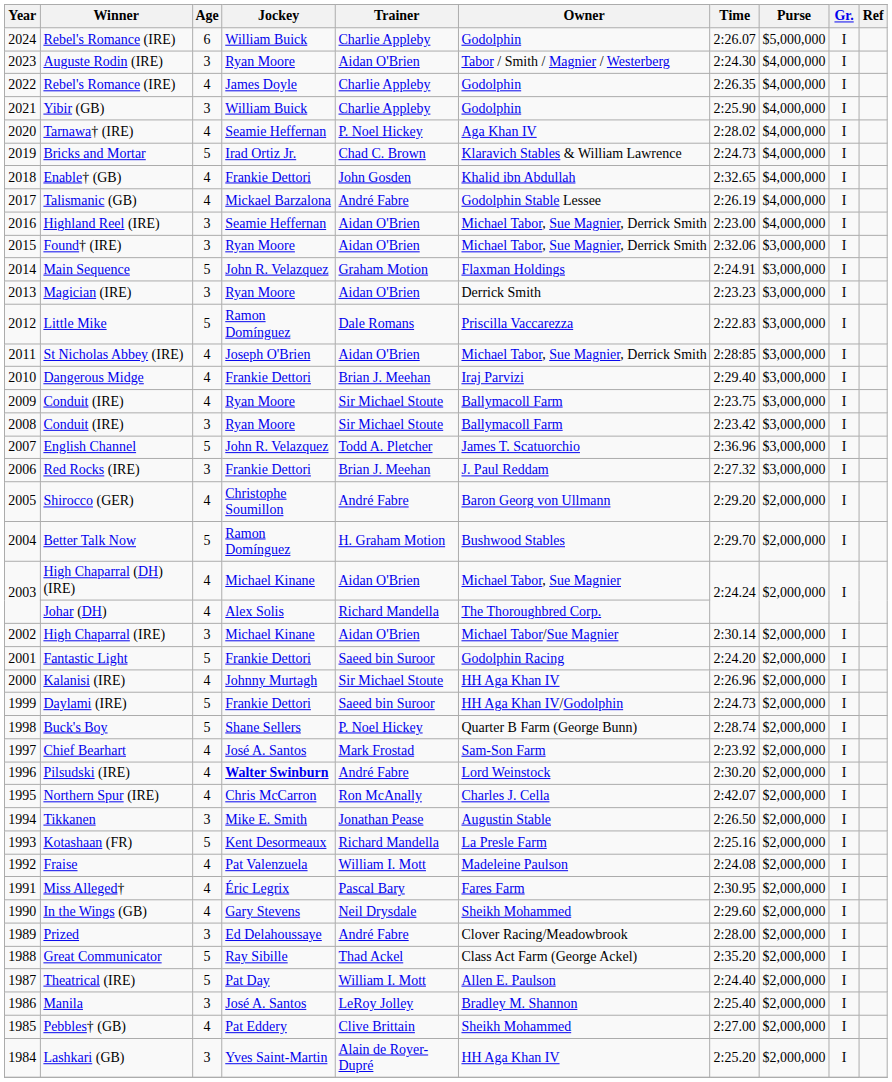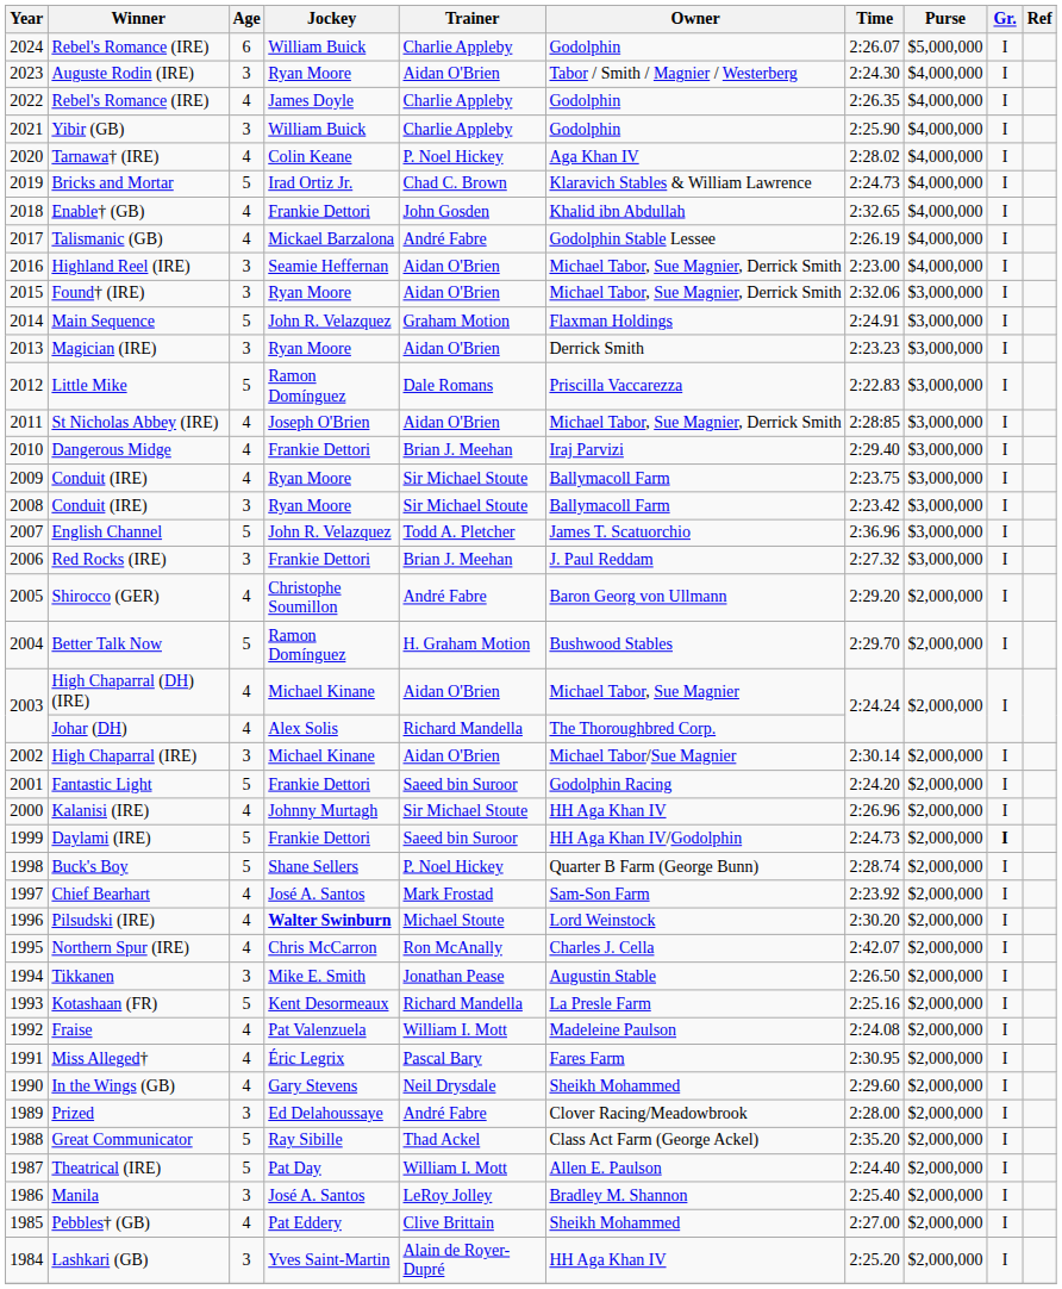 <table class="wikitable sortable" style="font-size:90%">
 <tr>
 <th style="width:30px">Year</th>
 <th style="width:150px">Winner</th>
 <th style="width:20px">Age</th>
 <th style="width:110px">Jockey</th>
 <th style="width:120px">Trainer</th>
 <th>Owner</th>
 <th style="width:25px">Time</th>
 <th style="width:25px">Purse</th>
 <th style="width:25px"><a href='#'>Gr.</a></th>
 <th style="width:20px">Ref</th>
 </tr>
 <tr>
 <td align=center>2024</td>
 <td><a href='#'>Rebel's Romance</a> (IRE)</td>
 <td align=center>6</td>
 <td><a href='#'>William Buick</a></td>
 <td><a href='#'>Charlie Appleby</a></td>
 <td><a href='#'>Godolphin</a></td>
 <td align=center>2:26.07</td>
 <td align=center>$5,000,000</td>
 <td align=center>I</td>
 <td align=center></td>
 </tr>
 <tr>
 <td align=center>2023</td>
 <td><a href='#'>Auguste Rodin</a> (IRE)</td>
 <td align=center>3</td>
 <td><a href='#'>Ryan Moore</a></td>
 <td><a href='#'>Aidan O'Brien</a></td>
 <td><a href='#'>Tabor</a> / Smith / <a href='#'>Magnier</a> / <a href='#'>Westerberg</a></td>
 <td align=center>2:24.30</td>
 <td align=center>$4,000,000</td>
 <td align=center>I</td>
 <td align=center></td>
 </tr>
 <tr>
 <td align=center>2022</td>
 <td><a href='#'>Rebel's Romance</a> (IRE)</td>
 <td align=center>4</td>
 <td><a href='#'>James Doyle</a></td>
 <td><a href='#'>Charlie Appleby</a></td>
 <td><a href='#'>Godolphin</a></td>
 <td align=center>2:26.35</td>
 <td align=center>$4,000,000</td>
 <td align=center>I</td>
 <td align=center></td>
 </tr>
 <tr>
 <td align=center>2021</td>
 <td><a href='#'>Yibir</a> (GB)</td>
 <td align=center>3</td>
 <td><a href='#'>William Buick</a></td>
 <td><a href='#'>Charlie Appleby</a></td>
 <td><a href='#'>Godolphin</a></td>
 <td align=center>2:25.90</td>
 <td align=center>$4,000,000</td>
 <td align=center>I</td>
 <td align=center></td>
 </tr>
 <tr>
 <td align=center>2020</td>
 <td><a href='#'>Tarnawa</a>† (IRE)</td>
 <td align=center>4</td>
-<td><a href='#'>Seamie Heffernan</a></td>
+<td><a href='#'>Colin Keane</a></td>
 <td><a href='#'>P. Noel Hickey</a></td>
 <td><a href='#'>Aga Khan IV</a></td>
 <td align=center>2:28.02</td>
 <td align=center>$4,000,000</td>
 <td align=center>I</td>
 <td align=center></td>
 </tr>
 <tr>
 <td align=center>2019</td>
 <td><a href='#'>Bricks and Mortar</a></td>
 <td align=center>5</td>
 <td><a href='#'>Irad Ortiz Jr.</a></td>
 <td><a href='#'>Chad C. Brown</a></td>
 <td><a href='#'>Klaravich Stables</a> & William Lawrence</td>
 <td align=center>2:24.73</td>
 <td align=center>$4,000,000</td>
 <td align=center>I</td>
 <td align=center></td>
 </tr>
 <tr>
 <td align=center>2018</td>
 <td><a href='#'>Enable</a>† (GB)</td>
 <td align=center>4</td>
 <td><a href='#'>Frankie Dettori</a></td>
 <td><a href='#'>John Gosden</a></td>
 <td><a href='#'>Khalid ibn Abdullah</a></td>
 <td align=center>2:32.65</td>
 <td align=center>$4,000,000</td>
 <td align=center>I</td>
 <td align=center></td>
 </tr>
 <tr>
 <td align=center>2017</td>
 <td><a href='#'>Talismanic</a> (GB)</td>
 <td align=center>4</td>
 <td><a href='#'>Mickael Barzalona</a></td>
 <td><a href='#'>André Fabre</a></td>
 <td><a href='#'>Godolphin Stable</a> Lessee</td>
 <td align=center>2:26.19</td>
 <td align=center>$4,000,000</td>
 <td align=center>I</td>
 <td align=center></td>
 </tr>
 <tr>
 <td align=center>2016</td>
 <td><a href='#'>Highland Reel</a> (IRE)</td>
 <td align=center>3</td>
 <td><a href='#'>Seamie Heffernan</a></td>
 <td><a href='#'>Aidan O'Brien</a></td>
 <td><a href='#'>Michael Tabor</a>, <a href='#'>Sue Magnier</a>, Derrick Smith</td>
 <td align=center>2:23.00</td>
 <td align=center>$4,000,000</td>
 <td align=center>I</td>
 <td align=center></td>
 </tr>
 <tr>
 <td align=center>2015</td>
 <td><a href='#'>Found</a>† (IRE)</td>
 <td align=center>3</td>
 <td><a href='#'>Ryan Moore</a></td>
 <td><a href='#'>Aidan O'Brien</a></td>
 <td><a href='#'>Michael Tabor</a>, <a href='#'>Sue Magnier</a>, Derrick Smith</td>
 <td align=center>2:32.06</td>
 <td align=center>$3,000,000</td>
 <td align=center>I</td>
 <td align=center></td>
 </tr>
 <tr>
 <td align=center>2014</td>
 <td><a href='#'>Main Sequence</a></td>
 <td align=center>5</td>
 <td><a href='#'>John R. Velazquez</a></td>
 <td><a href='#'>Graham Motion</a></td>
 <td><a href='#'>Flaxman Holdings</a></td>
 <td align=center>2:24.91</td>
 <td align=center>$3,000,000</td>
 <td align=center>I</td>
 <td align=center></td>
 </tr>
 <tr>
 <td align=center>2013</td>
 <td><a href='#'>Magician</a> (IRE)</td>
 <td align=center>3</td>
 <td><a href='#'>Ryan Moore</a></td>
 <td><a href='#'>Aidan O'Brien</a></td>
 <td>Derrick Smith</td>
 <td align=center>2:23.23</td>
 <td align=center>$3,000,000</td>
 <td align=center>I</td>
 <td align=center></td>
 </tr>
 <tr>
 <td align=center>2012</td>
 <td><a href='#'>Little Mike</a></td>
 <td align=center>5</td>
 <td><a href='#'>Ramon Domínguez</a></td>
 <td><a href='#'>Dale Romans</a></td>
 <td><a href='#'>Priscilla Vaccarezza</a></td>
 <td align=center>2:22.83</td>
 <td align=center>$3,000,000</td>
 <td align=center>I</td>
 <td align=center></td>
 </tr>
 <tr>
 <td align=center>2011</td>
 <td><a href='#'>St Nicholas Abbey</a> (IRE)</td>
 <td align=center>4</td>
 <td><a href='#'>Joseph O'Brien</a></td>
 <td><a href='#'>Aidan O'Brien</a></td>
 <td><a href='#'>Michael Tabor</a>, <a href='#'>Sue Magnier</a>, Derrick Smith</td>
 <td align=center>2:28:85</td>
 <td align=center>$3,000,000</td>
 <td align=center>I</td>
 <td align=center></td>
 </tr>
 <tr>
 <td align=center>2010</td>
 <td><a href='#'>Dangerous Midge</a></td>
 <td align=center>4</td>
 <td><a href='#'>Frankie Dettori</a></td>
 <td><a href='#'>Brian J. Meehan</a></td>
 <td><a href='#'>Iraj Parvizi</a></td>
 <td align=center>2:29.40</td>
 <td align=center>$3,000,000</td>
 <td align=center>I</td>
 <td align=center></td>
 </tr>
 <tr>
 <td align=center>2009</td>
 <td><a href='#'>Conduit</a> (IRE)</td>
 <td align=center>4</td>
 <td><a href='#'>Ryan Moore</a></td>
 <td><a href='#'>Sir Michael Stoute</a></td>
 <td><a href='#'>Ballymacoll Farm</a></td>
 <td align=center>2:23.75</td>
 <td align=center>$3,000,000</td>
 <td align=center>I</td>
 <td align=center></td>
 </tr>
 <tr>
 <td align=center>2008</td>
 <td><a href='#'>Conduit</a> (IRE)</td>
 <td align=center>3</td>
 <td><a href='#'>Ryan Moore</a></td>
 <td><a href='#'>Sir Michael Stoute</a></td>
 <td><a href='#'>Ballymacoll Farm</a></td>
 <td align=center>2:23.42</td>
 <td align=center>$3,000,000</td>
 <td align=center>I</td>
 <td align=center></td>
 </tr>
 <tr>
 <td align=center>2007</td>
 <td><a href='#'>English Channel</a></td>
 <td align=center>5</td>
 <td><a href='#'>John R. Velazquez</a></td>
 <td><a href='#'>Todd A. Pletcher</a></td>
 <td><a href='#'>James T. Scatuorchio</a></td>
 <td align=center>2:36.96</td>
 <td align=center>$3,000,000</td>
 <td align=center>I</td>
 <td align=center></td>
 </tr>
 <tr>
 <td align=center>2006</td>
 <td><a href='#'>Red Rocks</a> (IRE)</td>
 <td align=center>3</td>
 <td><a href='#'>Frankie Dettori</a></td>
 <td><a href='#'>Brian J. Meehan</a></td>
 <td><a href='#'>J. Paul Reddam</a></td>
 <td align=center>2:27.32</td>
 <td align=center>$3,000,000</td>
 <td align=center>I</td>
 <td align=center></td>
 </tr>
 <tr>
 <td align=center>2005</td>
 <td><a href='#'>Shirocco</a> (GER)</td>
 <td align=center>4</td>
 <td><a href='#'>Christophe Soumillon</a></td>
 <td><a href='#'>André Fabre</a></td>
 <td><a href='#'>Baron Georg von Ullmann</a></td>
 <td align=center>2:29.20</td>
 <td align=center>$2,000,000</td>
 <td align=center>I</td>
 <td align=center></td>
 </tr>
 <tr>
 <td align=center>2004</td>
 <td><a href='#'>Better Talk Now</a></td>
 <td align=center>5</td>
 <td><a href='#'>Ramon Domínguez</a></td>
 <td><a href='#'>H. Graham Motion</a></td>
 <td><a href='#'>Bushwood Stables</a></td>
 <td align=center>2:29.70</td>
 <td align=center>$2,000,000</td>
 <td align=center>I</td>
 <td align=center></td>
 </tr>
 <tr>
 <td rowspan="2" align=center>2003</td>
 <td><a href='#'>High Chaparral</a> (<a href='#'>DH</a>) (IRE)</td>
 <td align=center>4</td>
 <td><a href='#'>Michael Kinane</a></td>
 <td><a href='#'>Aidan O'Brien</a></td>
 <td><a href='#'>Michael Tabor</a>, <a href='#'>Sue Magnier</a></td>
 <td rowspan="2" align=center>2:24.24</td>
 <td rowspan="2" align=center>$2,000,000</td>
 <td rowspan="2" align=center>I</td>
 <td rowspan="2" align=center></td>
 </tr>
 <tr>
 <td><a href='#'>Johar</a> (<a href='#'>DH</a>)</td>
 <td align=center>4</td>
 <td><a href='#'>Alex Solis</a></td>
 <td><a href='#'>Richard Mandella</a></td>
 <td><a href='#'>The Thoroughbred Corp.</a></td>
 </tr>
 <tr>
 <td align=center>2002</td>
 <td><a href='#'>High Chaparral</a> (IRE)</td>
 <td align=center>3</td>
 <td><a href='#'>Michael Kinane</a></td>
 <td><a href='#'>Aidan O'Brien</a></td>
 <td><a href='#'>Michael Tabor</a>/<a href='#'>Sue Magnier</a></td>
 <td align=center>2:30.14</td>
 <td align=center>$2,000,000</td>
 <td align=center>I</td>
 <td align=center></td>
 </tr>
 <tr>
 <td align=center>2001</td>
 <td><a href='#'>Fantastic Light</a></td>
 <td align=center>5</td>
 <td><a href='#'>Frankie Dettori</a></td>
 <td><a href='#'>Saeed bin Suroor</a></td>
 <td><a href='#'>Godolphin Racing</a></td>
 <td align=center>2:24.20</td>
 <td align=center>$2,000,000</td>
 <td align=center>I</td>
 <td align=center></td>
 </tr>
 <tr>
 <td align=center>2000</td>
 <td><a href='#'>Kalanisi</a> (IRE)</td>
 <td align=center>4</td>
 <td><a href='#'>Johnny Murtagh</a></td>
 <td><a href='#'>Sir Michael Stoute</a></td>
 <td><a href='#'>HH Aga Khan IV</a></td>
 <td align=center>2:26.96</td>
 <td align=center>$2,000,000</td>
 <td align=center>I</td>
 <td align=center></td>
 </tr>
 <tr>
 <td align=center>1999</td>
 <td><a href='#'>Daylami</a> (IRE)</td>
 <td align=center>5</td>
 <td><a href='#'>Frankie Dettori</a></td>
 <td><a href='#'>Saeed bin Suroor</a></td>
 <td><a href='#'>HH Aga Khan IV</a>/<a href='#'>Godolphin</a></td>
 <td align=center>2:24.73</td>
 <td align=center>$2,000,000</td>
-<td align=center>I</td>
+<td align=center><strong>I</strong></td>
 <td align=center></td>
 </tr>
 <tr>
 <td align=center>1998</td>
 <td><a href='#'>Buck's Boy</a></td>
 <td align=center>5</td>
 <td><a href='#'>Shane Sellers</a></td>
 <td><a href='#'>P. Noel Hickey</a></td>
 <td>Quarter B Farm (George Bunn)</td>
 <td align=center>2:28.74</td>
 <td align=center>$2,000,000</td>
 <td align=center>I</td>
 <td align=center></td>
 </tr>
 <tr>
 <td align=center>1997</td>
 <td><a href='#'>Chief Bearhart</a></td>
 <td align=center>4</td>
 <td><a href='#'>José A. Santos</a></td>
 <td><a href='#'>Mark Frostad</a></td>
 <td><a href='#'>Sam-Son Farm</a></td>
 <td align=center>2:23.92</td>
 <td align=center>$2,000,000</td>
 <td align=center>I</td>
 <td align=center></td>
 </tr>
 <tr>
 <td align=center>1996</td>
 <td><a href='#'>Pilsudski</a> (IRE)</td>
 <td align=center>4</td>
 <td><strong><a href='#'>Walter Swinburn</a></strong></td>
-<td><a href='#'>André Fabre</a></td>
+<td><a href='#'>Michael Stoute</a></td>
 <td><a href='#'>Lord Weinstock</a></td>
 <td align=center>2:30.20</td>
 <td align=center>$2,000,000</td>
 <td align=center>I</td>
 <td align=center></td>
 </tr>
 <tr>
 <td align=center>1995</td>
 <td><a href='#'>Northern Spur</a> (IRE)</td>
 <td align=center>4</td>
 <td><a href='#'>Chris McCarron</a></td>
 <td><a href='#'>Ron McAnally</a></td>
 <td><a href='#'>Charles J. Cella</a></td>
 <td align=center>2:42.07</td>
 <td align=center>$2,000,000</td>
 <td align=center>I</td>
 <td align=center></td>
 </tr>
 <tr>
 <td align=center>1994</td>
 <td><a href='#'>Tikkanen</a></td>
 <td align=center>3</td>
 <td><a href='#'>Mike E. Smith</a></td>
 <td><a href='#'>Jonathan Pease</a></td>
 <td><a href='#'>Augustin Stable</a></td>
 <td align=center>2:26.50</td>
 <td align=center>$2,000,000</td>
 <td align=center>I</td>
 <td align=center></td>
 </tr>
 <tr>
 <td align=center>1993</td>
 <td><a href='#'>Kotashaan</a> (FR)</td>
 <td align=center>5</td>
 <td><a href='#'>Kent Desormeaux</a></td>
 <td><a href='#'>Richard Mandella</a></td>
 <td><a href='#'>La Presle Farm</a></td>
 <td align=center>2:25.16</td>
 <td align=center>$2,000,000</td>
 <td align=center>I</td>
 <td align=center></td>
 </tr>
 <tr>
 <td align=center>1992</td>
 <td><a href='#'>Fraise</a></td>
 <td align=center>4</td>
 <td><a href='#'>Pat Valenzuela</a></td>
 <td><a href='#'>William I. Mott</a></td>
 <td><a href='#'>Madeleine Paulson</a></td>
 <td align=center>2:24.08</td>
 <td align=center>$2,000,000</td>
 <td align=center>I</td>
 <td align=center></td>
 </tr>
 <tr>
 <td align=center>1991</td>
 <td><a href='#'>Miss Alleged</a>†</td>
 <td align=center>4</td>
 <td><a href='#'>Éric Legrix</a></td>
 <td><a href='#'>Pascal Bary</a></td>
 <td><a href='#'>Fares Farm</a></td>
 <td align=center>2:30.95</td>
 <td align=center>$2,000,000</td>
 <td align=center>I</td>
 <td align=center></td>
 </tr>
 <tr>
 <td align=center>1990</td>
 <td><a href='#'>In the Wings</a> (GB)</td>
 <td align=center>4</td>
 <td><a href='#'>Gary Stevens</a></td>
 <td><a href='#'>Neil Drysdale</a></td>
 <td><a href='#'>Sheikh Mohammed</a></td>
 <td align=center>2:29.60</td>
 <td align=center>$2,000,000</td>
 <td align=center>I</td>
 <td align=center></td>
 </tr>
 <tr>
 <td align=center>1989</td>
 <td><a href='#'>Prized</a></td>
 <td align=center>3</td>
 <td><a href='#'>Ed Delahoussaye</a></td>
 <td><a href='#'>André Fabre</a></td>
 <td>Clover Racing/Meadowbrook</td>
 <td align=center>2:28.00</td>
 <td align=center>$2,000,000</td>
 <td align=center>I</td>
 <td align=center></td>
 </tr>
 <tr>
 <td align=center>1988</td>
 <td><a href='#'>Great Communicator</a></td>
 <td align=center>5</td>
 <td><a href='#'>Ray Sibille</a></td>
 <td><a href='#'>Thad Ackel</a></td>
 <td>Class Act Farm (George Ackel)</td>
 <td align=center>2:35.20</td>
 <td align=center>$2,000,000</td>
 <td align=center>I</td>
 <td align=center></td>
 </tr>
 <tr>
 <td align=center>1987</td>
 <td><a href='#'>Theatrical</a> (IRE)</td>
 <td align=center>5</td>
 <td><a href='#'>Pat Day</a></td>
 <td><a href='#'>William I. Mott</a></td>
 <td><a href='#'>Allen E. Paulson</a></td>
 <td align=center>2:24.40</td>
 <td align=center>$2,000,000</td>
 <td align=center>I</td>
 <td align=center></td>
 </tr>
 <tr>
 <td align=center>1986</td>
 <td><a href='#'>Manila</a></td>
 <td align=center>3</td>
 <td><a href='#'>José A. Santos</a></td>
 <td><a href='#'>LeRoy Jolley</a></td>
 <td><a href='#'>Bradley M. Shannon</a></td>
 <td align=center>2:25.40</td>
 <td align=center>$2,000,000</td>
 <td align=center>I</td>
 <td align=center></td>
 </tr>
 <tr>
 <td align=center>1985</td>
 <td><a href='#'>Pebbles</a>† (GB)</td>
 <td align=center>4</td>
 <td><a href='#'>Pat Eddery</a></td>
 <td><a href='#'>Clive Brittain</a></td>
 <td><a href='#'>Sheikh Mohammed</a></td>
 <td align=center>2:27.00</td>
 <td align=center>$2,000,000</td>
 <td align=center>I</td>
 <td align=center></td>
 </tr>
 <tr>
 <td align=center>1984</td>
 <td><a href='#'>Lashkari</a> (GB)</td>
 <td align=center>3</td>
 <td><a href='#'>Yves Saint-Martin</a></td>
 <td><a href='#'>Alain de Royer-Dupré</a></td>
 <td><a href='#'>HH Aga Khan IV</a></td>
 <td align=center>2:25.20</td>
 <td align=center>$2,000,000</td>
 <td align=center>I</td>
 <td align=center></td>
 </tr>
 <tr>
 </tr>
 </table>
